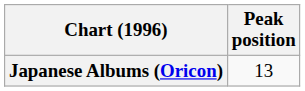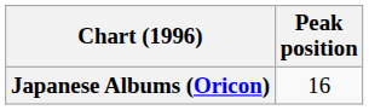 <table class="wikitable plainrowheaders" style="text-align:center">
 <tr>
 <th scope="col">Chart (1996)</th>
 <th scope="col">Peak<br> position</th>
 </tr>
 <tr>
 <th scope="row">Japanese Albums (<a href='#'>Oricon</a>)</th>
-<td>13</td>
+<td>16</td>
 </tr>
 </table>
